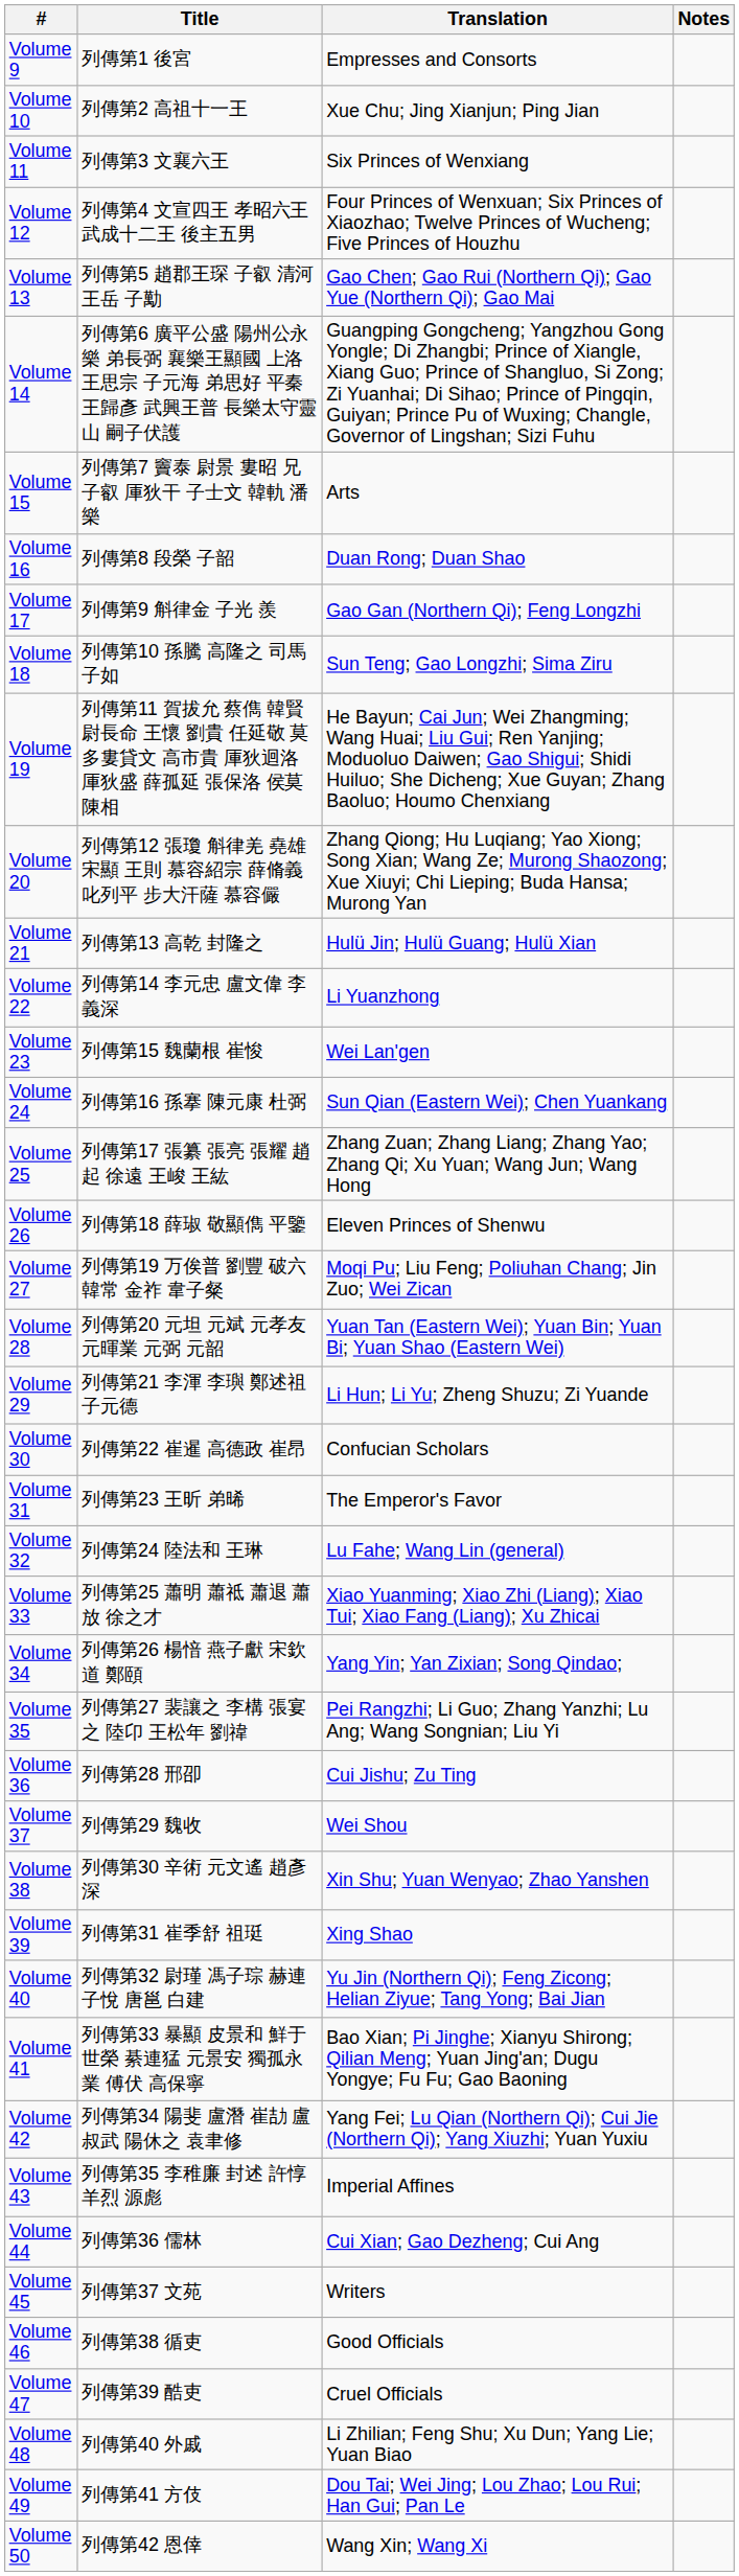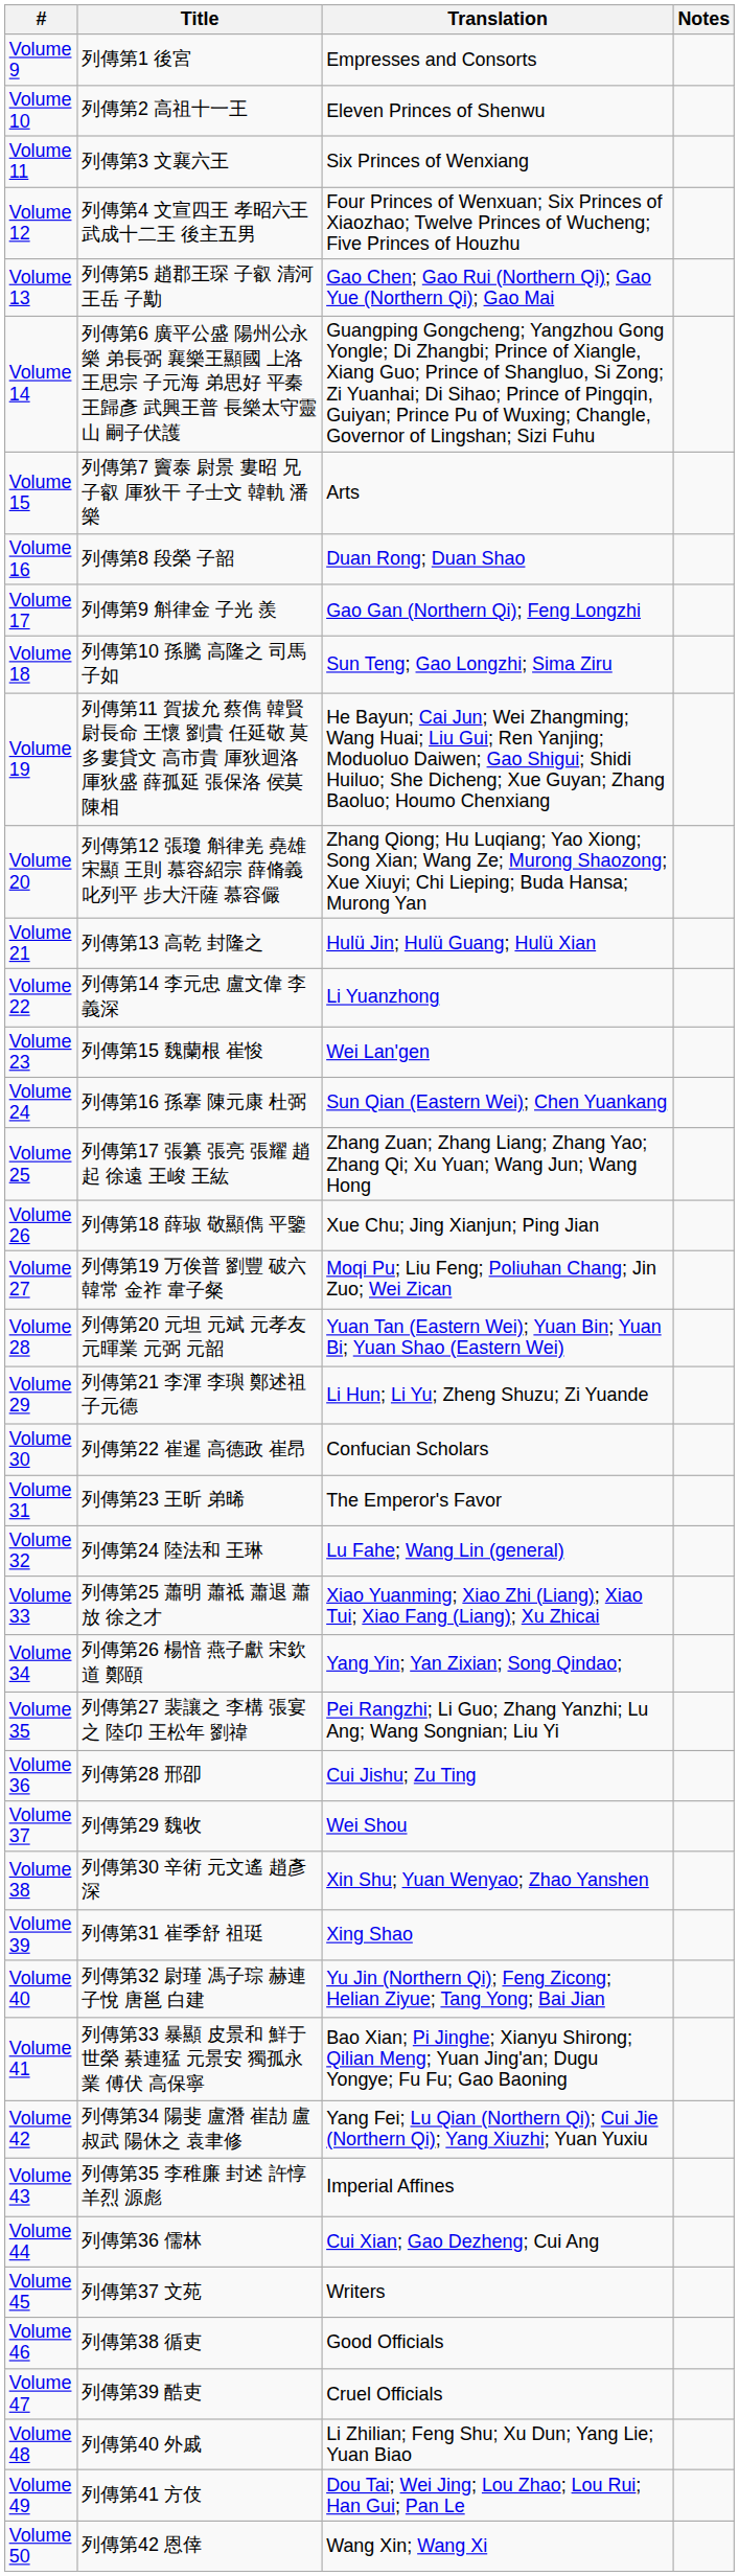 <table class=wikitable width=100%>
 <tr>
 <th width=10%>#</th>
 <th width=35%>Title</th>
 <th width=50%>Translation</th>
 <th width=5%>Notes</th>
 </tr>
 <tr>
 <td><a href='#'>Volume 9</a></td>
 <td>列傳第1 後宮</td>
 <td>Empresses and Consorts</td>
 <td></td>
 </tr>
 <tr>
 <td><a href='#'>Volume 10</a></td>
 <td>列傳第2 高祖十一王</td>
-<td>Xue Chu; Jing Xianjun; Ping Jian</td>
+<td>Eleven Princes of Shenwu</td>
 <td></td>
 </tr>
 <tr>
 <td><a href='#'>Volume 11</a></td>
 <td>列傳第3 文襄六王</td>
 <td>Six Princes of Wenxiang</td>
 <td></td>
 </tr>
 <tr>
 <td><a href='#'>Volume 12</a></td>
 <td>列傳第4 文宣四王 孝昭六王 武成十二王 後主五男</td>
 <td>Four Princes of Wenxuan; Six Princes of Xiaozhao; Twelve Princes of Wucheng; Five Princes of Houzhu</td>
 <td></td>
 </tr>
 <tr>
 <td><a href='#'>Volume 13</a></td>
 <td>列傳第5 趙郡王琛 子叡 清河王岳 子勱</td>
 <td><a href='#'>Gao Chen</a>; <a href='#'>Gao Rui (Northern Qi)</a>; <a href='#'>Gao Yue (Northern Qi)</a>; <a href='#'>Gao Mai</a></td>
 <td></td>
 </tr>
 <tr>
 <td><a href='#'>Volume 14</a></td>
 <td>列傳第6 廣平公盛 陽州公永樂 弟長弼 襄樂王顯國 上洛王思宗 子元海 弟思好 平秦王歸彥 武興王普 長樂太守靈山 嗣子伏護</td>
 <td>Guangping Gongcheng; Yangzhou Gong Yongle; Di Zhangbi; Prince of Xiangle, Xiang Guo; Prince of Shangluo, Si Zong; Zi Yuanhai; Di Sihao; Prince of Pingqin, Guiyan; Prince Pu of Wuxing; Changle, Governor of Lingshan; Sizi Fuhu</td>
 <td></td>
 </tr>
 <tr>
 <td><a href='#'>Volume 15</a></td>
 <td>列傳第7 竇泰 尉景 婁昭 兄子叡 厙狄干 子士文 韓軌 潘樂</td>
 <td>Arts</td>
 <td></td>
 </tr>
 <tr>
 <td><a href='#'>Volume 16</a></td>
 <td>列傳第8 段榮 子韶</td>
 <td><a href='#'>Duan Rong</a>; <a href='#'>Duan Shao</a></td>
 <td></td>
 </tr>
 <tr>
 <td><a href='#'>Volume 17</a></td>
 <td>列傳第9 斛律金 子光 羨</td>
 <td><a href='#'>Gao Gan (Northern Qi)</a>; <a href='#'>Feng Longzhi</a></td>
 <td></td>
 </tr>
 <tr>
 <td><a href='#'>Volume 18</a></td>
 <td>列傳第10 孫騰 高隆之 司馬子如</td>
 <td><a href='#'>Sun Teng</a>; <a href='#'>Gao Longzhi</a>; <a href='#'>Sima Ziru</a></td>
 <td></td>
 </tr>
 <tr>
 <td><a href='#'>Volume 19</a></td>
 <td>列傳第11 賀拔允 蔡儁 韓賢 尉長命 王懷 劉貴 任延敬 莫多婁貸文 高市貴 厙狄迴洛 厙狄盛 薛孤延 張保洛 侯莫陳相</td>
 <td>He Bayun; <a href='#'>Cai Jun</a>; Wei Zhangming; Wang Huai; <a href='#'>Liu Gui</a>; Ren Yanjing; Moduoluo Daiwen; <a href='#'>Gao Shigui</a>; Shidi Huiluo; She Dicheng; Xue Guyan; Zhang Baoluo; Houmo Chenxiang</td>
 <td></td>
 </tr>
 <tr>
 <td><a href='#'>Volume 20</a></td>
 <td>列傳第12 張瓊 斛律羌 堯雄 宋顯 王則 慕容紹宗 薛脩義 叱列平 步大汗薩 慕容儼</td>
 <td>Zhang Qiong; Hu Luqiang; Yao Xiong; Song Xian; Wang Ze; <a href='#'>Murong Shaozong</a>; Xue Xiuyi; Chi Lieping; Buda Hansa; Murong Yan</td>
 <td></td>
 </tr>
 <tr>
 <td><a href='#'>Volume 21</a></td>
 <td>列傳第13 高乾 封隆之</td>
 <td><a href='#'>Hulü Jin</a>; <a href='#'>Hulü Guang</a>; <a href='#'>Hulü Xian</a></td>
 <td></td>
 </tr>
 <tr>
 <td><a href='#'>Volume 22</a></td>
 <td>列傳第14 李元忠 盧文偉 李義深</td>
 <td><a href='#'>Li Yuanzhong</a></td>
 <td></td>
 </tr>
 <tr>
 <td><a href='#'>Volume 23</a></td>
 <td>列傳第15 魏蘭根 崔悛</td>
 <td><a href='#'>Wei Lan'gen</a></td>
 <td></td>
 </tr>
 <tr>
 <td><a href='#'>Volume 24</a></td>
 <td>列傳第16 孫搴 陳元康 杜弼</td>
 <td><a href='#'>Sun Qian (Eastern Wei)</a>; <a href='#'>Chen Yuankang</a></td>
 <td></td>
 </tr>
 <tr>
 <td><a href='#'>Volume 25</a></td>
 <td>列傳第17 張纂 張亮 張耀 趙起 徐遠 王峻 王紘</td>
 <td>Zhang Zuan; Zhang Liang; Zhang Yao; Zhang Qi; Xu Yuan; Wang Jun; Wang Hong</td>
 <td></td>
 </tr>
 <tr>
 <td><a href='#'>Volume 26</a></td>
 <td>列傳第18 薛琡 敬顯儁 平鑒</td>
-<td>Eleven Princes of Shenwu</td>
+<td>Xue Chu; Jing Xianjun; Ping Jian</td>
 <td></td>
 </tr>
 <tr>
 <td><a href='#'>Volume 27</a></td>
 <td>列傳第19 万俟普 劉豐 破六韓常 金祚 韋子粲</td>
 <td><a href='#'>Moqi Pu</a>; Liu Feng; <a href='#'>Poliuhan Chang</a>; Jin Zuo; <a href='#'>Wei Zican</a></td>
 <td></td>
 </tr>
 <tr>
 <td><a href='#'>Volume 28</a></td>
 <td>列傳第20 元坦 元斌 元孝友 元暉業 元弼 元韶</td>
 <td><a href='#'>Yuan Tan (Eastern Wei)</a>; <a href='#'>Yuan Bin</a>; <a href='#'>Yuan Bi</a>; <a href='#'>Yuan Shao (Eastern Wei)</a></td>
 <td></td>
 </tr>
 <tr>
 <td><a href='#'>Volume 29</a></td>
 <td>列傳第21 李渾 李璵 鄭述祖 子元德</td>
 <td><a href='#'>Li Hun</a>; <a href='#'>Li Yu</a>; Zheng Shuzu; Zi Yuande</td>
 <td></td>
 </tr>
 <tr>
 <td><a href='#'>Volume 30</a></td>
 <td>列傳第22 崔暹 高德政 崔昂</td>
 <td>Confucian Scholars</td>
 <td></td>
 </tr>
 <tr>
 <td><a href='#'>Volume 31</a></td>
 <td>列傳第23 王昕 弟晞</td>
 <td>The Emperor's Favor</td>
 <td></td>
 </tr>
 <tr>
 <td><a href='#'>Volume 32</a></td>
 <td>列傳第24 陸法和 王琳</td>
 <td><a href='#'>Lu Fahe</a>; <a href='#'>Wang Lin (general)</a></td>
 <td></td>
 </tr>
 <tr>
 <td><a href='#'>Volume 33</a></td>
 <td>列傳第25 蕭明 蕭祗 蕭退 蕭放 徐之才</td>
 <td><a href='#'>Xiao Yuanming</a>; <a href='#'>Xiao Zhi (Liang)</a>; <a href='#'>Xiao Tui</a>; <a href='#'>Xiao Fang (Liang)</a>; <a href='#'>Xu Zhicai</a></td>
 <td></td>
 </tr>
 <tr>
 <td><a href='#'>Volume 34</a></td>
 <td>列傳第26 楊愔 燕子獻 宋欽道 鄭頤</td>
 <td><a href='#'>Yang Yin</a>; <a href='#'>Yan Zixian</a>; <a href='#'>Song Qindao</a>; </td>
 <td></td>
 </tr>
 <tr>
 <td><a href='#'>Volume 35</a></td>
 <td>列傳第27 裴讓之 李構 張宴之 陸卬 王松年 劉禕</td>
 <td><a href='#'>Pei Rangzhi</a>; Li Guo; Zhang Yanzhi; Lu Ang; Wang Songnian; Liu Yi</td>
 <td></td>
 </tr>
 <tr>
 <td><a href='#'>Volume 36</a></td>
 <td>列傳第28 邢卲</td>
 <td><a href='#'>Cui Jishu</a>; <a href='#'>Zu Ting</a></td>
 <td></td>
 </tr>
 <tr>
 <td><a href='#'>Volume 37</a></td>
 <td>列傳第29 魏收</td>
 <td><a href='#'>Wei Shou</a></td>
 <td></td>
 </tr>
 <tr>
 <td><a href='#'>Volume 38</a></td>
 <td>列傳第30 辛術 元文遙 趙彥深</td>
 <td><a href='#'>Xin Shu</a>; <a href='#'>Yuan Wenyao</a>; <a href='#'>Zhao Yanshen</a></td>
 <td></td>
 </tr>
 <tr>
 <td><a href='#'>Volume 39</a></td>
 <td>列傳第31 崔季舒 祖珽</td>
 <td><a href='#'>Xing Shao</a></td>
 <td></td>
 </tr>
 <tr>
 <td><a href='#'>Volume 40</a></td>
 <td>列傳第32 尉瑾 馮子琮 赫連子悅 唐邕 白建</td>
 <td><a href='#'>Yu Jin (Northern Qi)</a>; <a href='#'>Feng Zicong</a>; <a href='#'>Helian Ziyue</a>; <a href='#'>Tang Yong</a>; <a href='#'>Bai Jian</a></td>
 <td></td>
 </tr>
 <tr>
 <td><a href='#'>Volume 41</a></td>
 <td>列傳第33 暴顯 皮景和 鮮于世榮 綦連猛 元景安 獨孤永業 傅伏 高保寧</td>
 <td>Bao Xian; <a href='#'>Pi Jinghe</a>; Xianyu Shirong; <a href='#'>Qilian Meng</a>; Yuan Jing'an; Dugu Yongye; Fu Fu; Gao Baoning</td>
 <td></td>
 </tr>
 <tr>
 <td><a href='#'>Volume 42</a></td>
 <td>列傳第34 陽斐 盧潛 崔劼 盧叔武 陽休之 袁聿修</td>
 <td>Yang Fei; <a href='#'>Lu Qian (Northern Qi)</a>; <a href='#'>Cui Jie (Northern Qi)</a>; <a href='#'>Yang Xiuzhi</a>; Yuan Yuxiu</td>
 <td></td>
 </tr>
 <tr>
 <td><a href='#'>Volume 43</a></td>
 <td>列傳第35 李稚廉 封述 許惇 羊烈 源彪</td>
 <td>Imperial Affines</td>
 <td></td>
 </tr>
 <tr>
 <td><a href='#'>Volume 44</a></td>
 <td>列傳第36 儒林</td>
 <td><a href='#'>Cui Xian</a>; <a href='#'>Gao Dezheng</a>; Cui Ang</td>
 <td></td>
 </tr>
 <tr>
 <td><a href='#'>Volume 45</a></td>
 <td>列傳第37 文苑</td>
 <td>Writers</td>
 <td></td>
 </tr>
 <tr>
 <td><a href='#'>Volume 46</a></td>
 <td>列傳第38 循吏</td>
 <td>Good Officials</td>
 <td></td>
 </tr>
 <tr>
 <td><a href='#'>Volume 47</a></td>
 <td>列傳第39 酷吏</td>
 <td>Cruel Officials</td>
 <td></td>
 </tr>
 <tr>
 <td><a href='#'>Volume 48</a></td>
 <td>列傳第40 外戚</td>
 <td>Li Zhilian; Feng Shu; Xu Dun; Yang Lie; Yuan Biao</td>
 <td></td>
 </tr>
 <tr>
 <td><a href='#'>Volume 49</a></td>
 <td>列傳第41 方伎</td>
 <td><a href='#'>Dou Tai</a>; <a href='#'>Wei Jing</a>; <a href='#'>Lou Zhao</a>; <a href='#'>Lou Rui</a>; <a href='#'>Han Gui</a>; <a href='#'>Pan Le</a></td>
 <td></td>
 </tr>
 <tr>
 <td><a href='#'>Volume 50</a></td>
 <td>列傳第42 恩倖</td>
 <td>Wang Xin; <a href='#'>Wang Xi</a></td>
 <td></td>
 </tr>
 <tr>
 </tr>
 </table>
